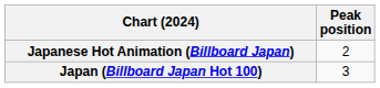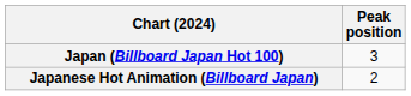 <table class="wikitable sortable plainrowheaders" style="text-align:center">
 <tr>
 <th scope="col" style="width:23em;">Chart (2024)</th>
 <th scope="col">Peak<br>position</th>
 </tr>
 <tr>
+<th scope="row">Japan (<a href='#'><em>Billboard Japan</em> Hot 100</a>)</th>
+<td>3</td>
+</tr>
+<tr>
 <th scope="row">Japanese Hot Animation (<em><a href='#'>Billboard Japan</a></em>)</th>
 <td>2</td>
 </tr>
-<tr>
-<th scope="row">Japan (<a href='#'><em>Billboard Japan</em> Hot 100</a>)</th>
-<td>3</td>
-</tr>
 </table>
